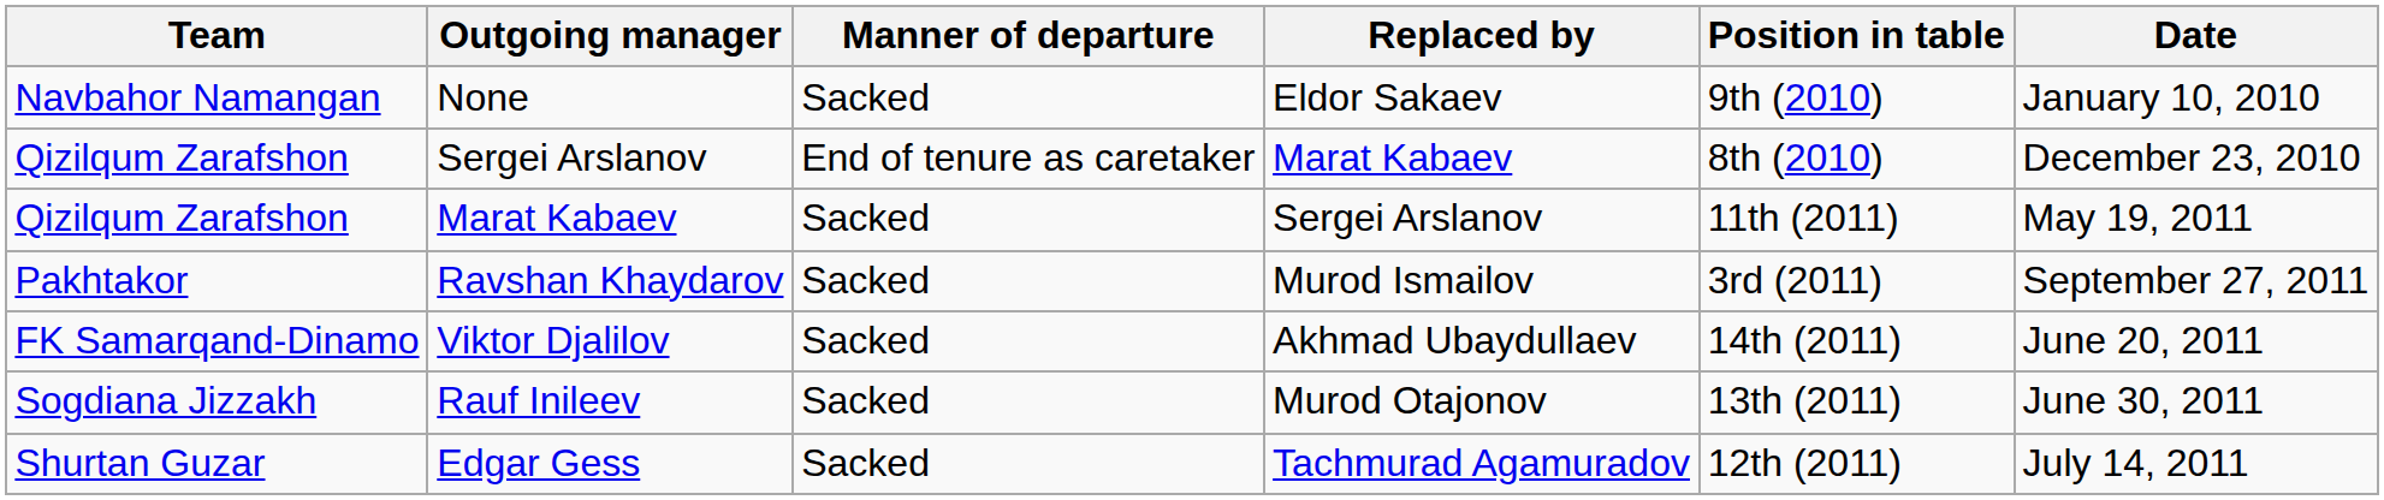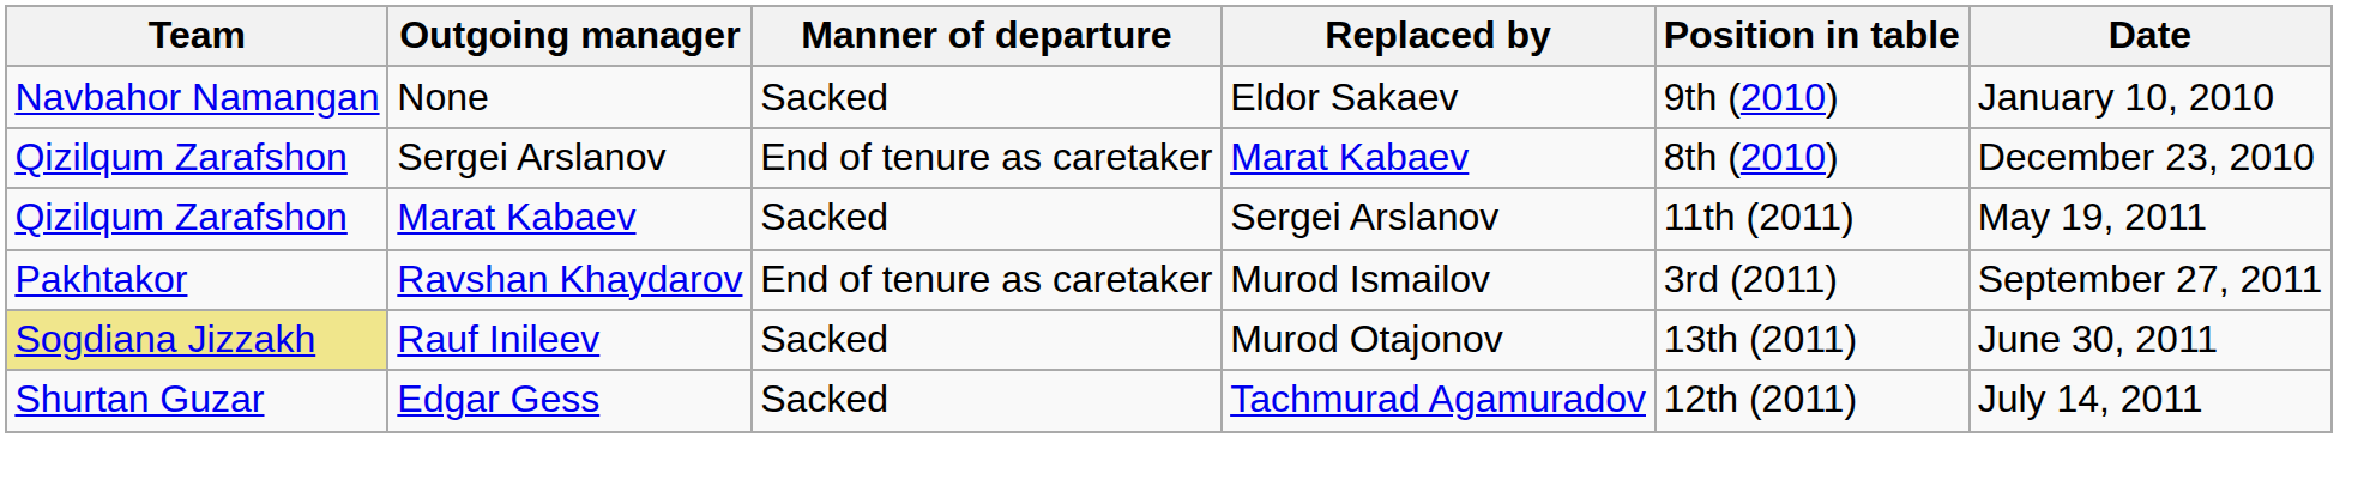 <table class="wikitable">
 <tr>
 <th>Team</th>
 <th>Outgoing manager</th>
 <th>Manner of departure</th>
 <th>Replaced by</th>
 <th>Position in table</th>
 <th>Date</th>
 </tr>
 <tr>
 <td><a href='#'>Navbahor Namangan</a></td>
 <td>None</td>
 <td>Sacked</td>
 <td> Eldor Sakaev</td>
 <td>9th (<a href='#'>2010</a>)</td>
 <td>January 10, 2010</td>
 </tr>
 <tr>
 <td><a href='#'>Qizilqum Zarafshon</a></td>
 <td> Sergei Arslanov</td>
 <td>End of tenure as caretaker</td>
 <td> <a href='#'>Marat Kabaev</a></td>
 <td>8th (<a href='#'>2010</a>)</td>
 <td>December 23, 2010</td>
 </tr>
 <tr>
 <td><a href='#'>Qizilqum Zarafshon</a></td>
 <td> <a href='#'>Marat Kabaev</a></td>
 <td>Sacked</td>
 <td> Sergei Arslanov</td>
 <td>11th (2011)</td>
 <td>May 19, 2011</td>
 </tr>
 <tr>
 <td><a href='#'>Pakhtakor</a></td>
 <td> <a href='#'>Ravshan Khaydarov</a></td>
-<td>Sacked</td>
+<td>End of tenure as caretaker</td>
 <td> Murod Ismailov</td>
 <td>3rd (2011)</td>
 <td>September 27, 2011</td>
 </tr>
 <tr>
-<td><a href='#'>FK Samarqand-Dinamo</a></td>
-<td> <a href='#'>Viktor Djalilov</a></td>
-<td>Sacked</td>
-<td> Akhmad Ubaydullaev</td>
-<td>14th (2011)</td>
-<td>June 20, 2011</td>
-</tr>
-<tr>
-<td><a href='#'>Sogdiana Jizzakh</a></td>
+<td style="background: khaki;"><a href='#'>Sogdiana Jizzakh</a></td>
 <td> <a href='#'>Rauf Inileev</a></td>
 <td>Sacked</td>
 <td> Murod Otajonov</td>
 <td>13th (2011)</td>
 <td>June 30, 2011</td>
 </tr>
 <tr>
 <td><a href='#'>Shurtan Guzar</a></td>
 <td> <a href='#'>Edgar Gess</a></td>
 <td>Sacked</td>
 <td> <a href='#'>Tachmurad Agamuradov</a></td>
 <td>12th (2011)</td>
 <td>July 14, 2011</td>
 </tr>
 </table>
